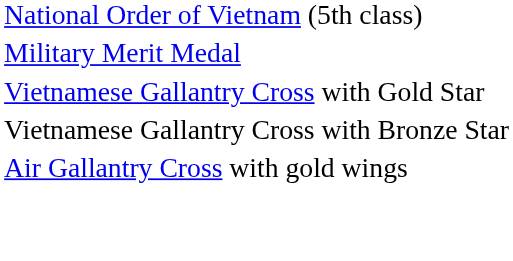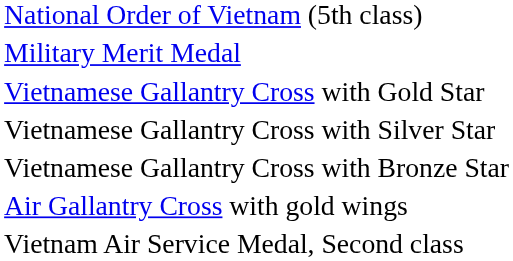 <table>
 <tr>
 <td></td>
 <td><a href='#'>National Order of Vietnam</a> (5th class)</td>
 </tr>
 <tr>
 <td></td>
 <td><a href='#'>Military Merit Medal</a></td>
 </tr>
 <tr>
 <td></td>
 <td><a href='#'>Vietnamese Gallantry Cross</a> with Gold Star</td>
 </tr>
 <tr>
 <td></td>
+<td>Vietnamese Gallantry Cross with Silver Star</td>
+</tr>
+<tr>
+<td></td>
 <td>Vietnamese Gallantry Cross with Bronze Star</td>
 </tr>
 <tr>
 <td></td>
 <td><a href='#'>Air Gallantry Cross</a> with gold wings</td>
 </tr>
 <tr>
+<td></td>
+<td>Vietnam Air Service Medal, Second class</td>
+</tr>
+<tr>
 </tr>
 </table>
